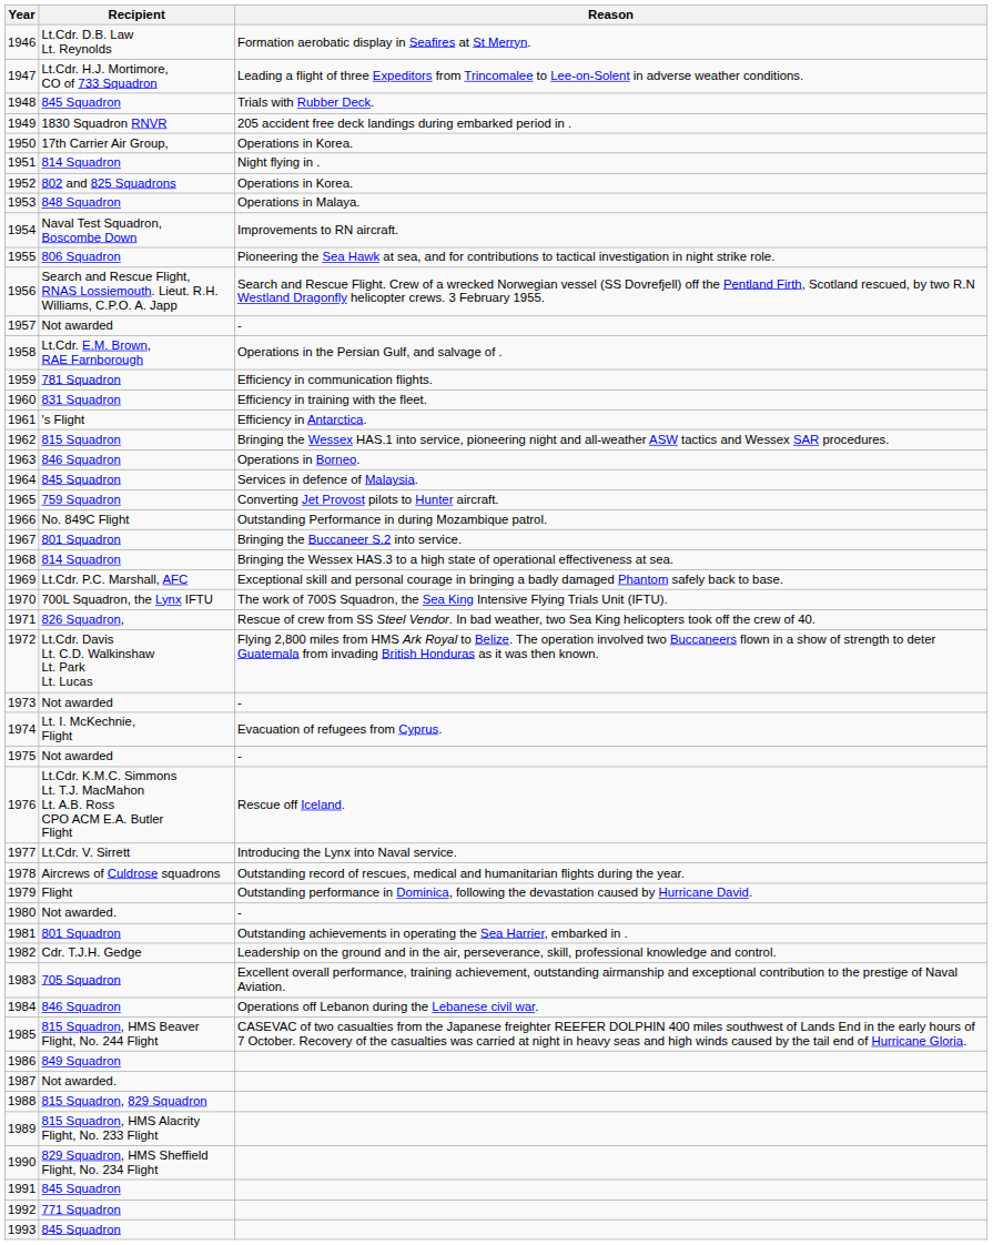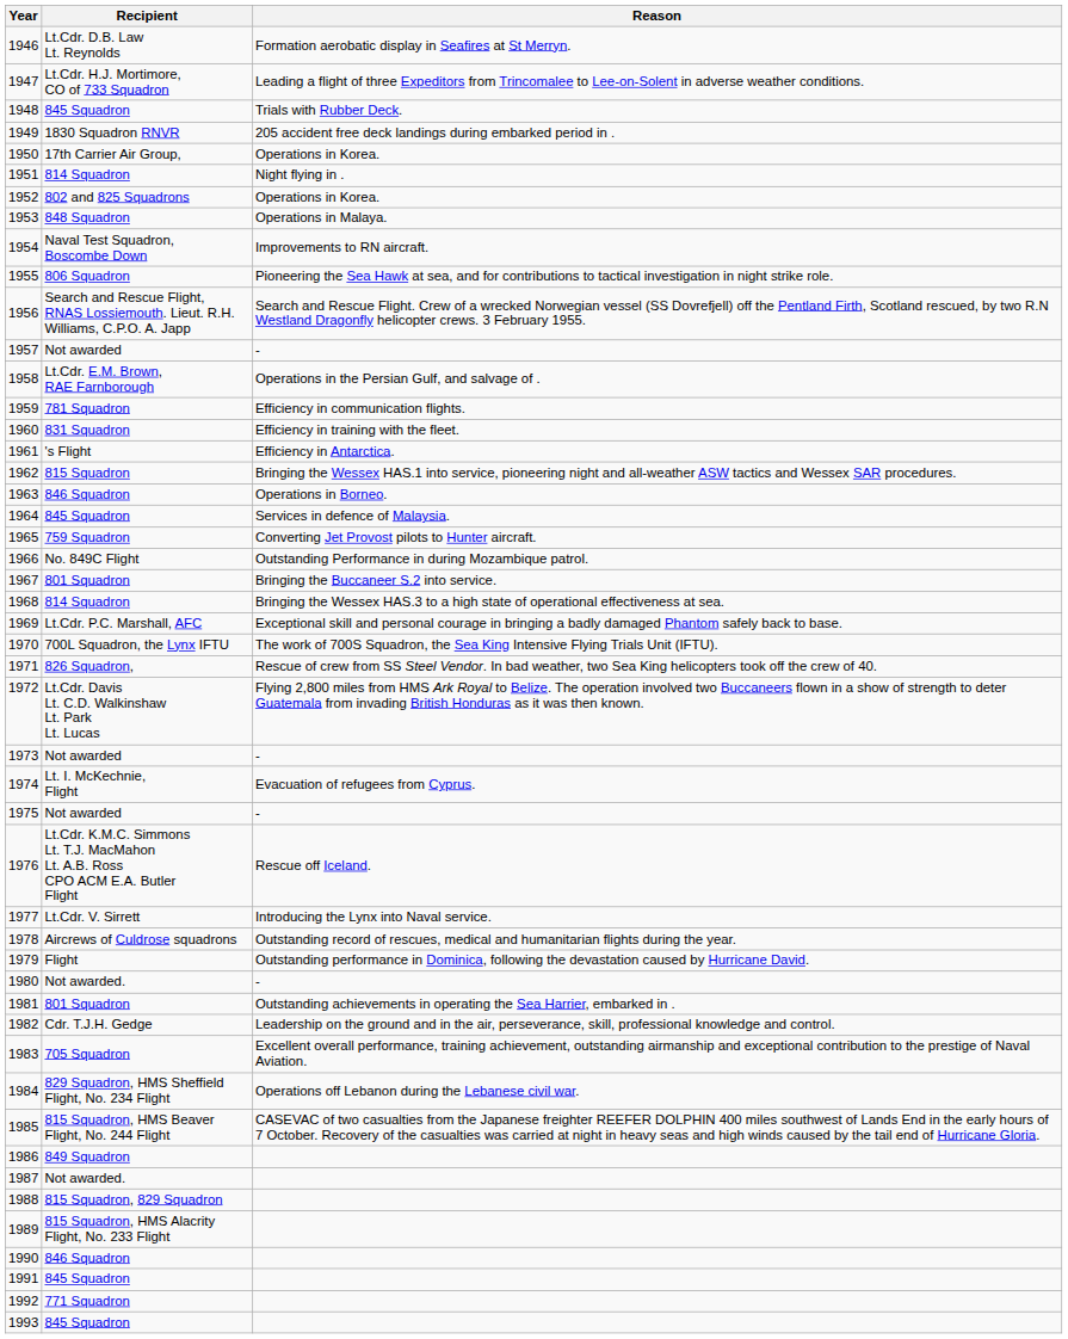 <table class="wikitable">
 <tr>
 <th>Year</th>
 <th>Recipient</th>
 <th>Reason</th>
 </tr>
 <tr>
 <td>1946</td>
 <td>Lt.Cdr. D.B. Law<br>Lt. Reynolds</td>
 <td>Formation aerobatic display in <a href='#'>Seafires</a> at <a href='#'>St Merryn</a>.</td>
 </tr>
 <tr>
 <td>1947</td>
 <td>Lt.Cdr. H.J. Mortimore,<br>CO of <a href='#'>733 Squadron</a></td>
 <td>Leading a flight of three <a href='#'>Expeditors</a> from <a href='#'>Trincomalee</a> to <a href='#'>Lee-on-Solent</a> in adverse weather conditions.</td>
 </tr>
 <tr>
 <td>1948</td>
 <td><a href='#'>845 Squadron</a></td>
 <td>Trials with <a href='#'>Rubber Deck</a>.</td>
 </tr>
 <tr>
 <td>1949</td>
 <td>1830 Squadron <a href='#'>RNVR</a></td>
 <td>205 accident free deck landings during embarked period in .</td>
 </tr>
 <tr>
 <td>1950</td>
 <td>17th Carrier Air Group,<br></td>
 <td>Operations in Korea.</td>
 </tr>
 <tr>
 <td>1951</td>
 <td><a href='#'>814 Squadron</a></td>
 <td>Night flying in .</td>
 </tr>
 <tr>
 <td>1952</td>
 <td><a href='#'>802</a> and <a href='#'>825 Squadrons</a></td>
 <td>Operations in Korea.</td>
 </tr>
 <tr>
 <td>1953</td>
 <td><a href='#'>848 Squadron</a></td>
 <td>Operations in Malaya.</td>
 </tr>
 <tr>
 <td>1954</td>
 <td>Naval Test Squadron,<br><a href='#'>Boscombe Down</a></td>
 <td>Improvements to RN aircraft.</td>
 </tr>
 <tr>
 <td>1955</td>
 <td><a href='#'>806 Squadron</a></td>
 <td>Pioneering the <a href='#'>Sea Hawk</a> at sea, and for contributions to tactical investigation in night strike role.</td>
 </tr>
 <tr>
 <td>1956</td>
 <td>Search and Rescue Flight,<br><a href='#'>RNAS Lossiemouth</a>. Lieut. R.H. Williams, C.P.O. A. Japp</td>
 <td>Search and Rescue Flight.  Crew of a wrecked Norwegian vessel (SS Dovrefjell) off the <a href='#'>Pentland Firth</a>, Scotland rescued, by two R.N  <a href='#'>Westland Dragonfly</a> helicopter crews. 3 February 1955.</td>
 </tr>
 <tr>
 <td>1957</td>
 <td>Not awarded</td>
 <td>-</td>
 </tr>
 <tr>
 <td>1958</td>
 <td>Lt.Cdr. <a href='#'>E.M. Brown</a>,<br><a href='#'>RAE Farnborough</a></td>
 <td>Operations in the Persian Gulf, and salvage of .</td>
 </tr>
 <tr>
 <td>1959</td>
 <td><a href='#'>781 Squadron</a></td>
 <td>Efficiency in communication flights.</td>
 </tr>
 <tr>
 <td>1960</td>
 <td><a href='#'>831 Squadron</a></td>
 <td>Efficiency in training with the fleet.</td>
 </tr>
 <tr>
 <td>1961</td>
 <td>'s Flight</td>
 <td>Efficiency in <a href='#'>Antarctica</a>.</td>
 </tr>
 <tr>
 <td>1962</td>
 <td><a href='#'>815 Squadron</a></td>
 <td>Bringing the <a href='#'>Wessex</a> HAS.1 into service, pioneering night and all-weather <a href='#'>ASW</a> tactics and Wessex <a href='#'>SAR</a> procedures.</td>
 </tr>
 <tr>
 <td>1963</td>
 <td><a href='#'>846 Squadron</a></td>
 <td>Operations in <a href='#'>Borneo</a>.</td>
 </tr>
 <tr>
 <td>1964</td>
 <td><a href='#'>845 Squadron</a></td>
 <td>Services in defence of <a href='#'>Malaysia</a>.</td>
 </tr>
 <tr>
 <td>1965</td>
 <td><a href='#'>759 Squadron</a></td>
 <td>Converting <a href='#'>Jet Provost</a> pilots to <a href='#'>Hunter</a> aircraft.</td>
 </tr>
 <tr>
 <td>1966</td>
 <td>No. 849C Flight</td>
 <td>Outstanding Performance in  during Mozambique patrol.</td>
 </tr>
 <tr>
 <td>1967</td>
 <td><a href='#'>801 Squadron</a></td>
 <td>Bringing the <a href='#'>Buccaneer S.2</a> into service.</td>
 </tr>
 <tr>
 <td>1968</td>
 <td><a href='#'>814 Squadron</a></td>
 <td>Bringing the Wessex HAS.3 to a high state of operational effectiveness at sea.</td>
 </tr>
 <tr>
 <td>1969</td>
 <td>Lt.Cdr. P.C. Marshall, <a href='#'>AFC</a></td>
 <td>Exceptional skill and personal courage in bringing a badly damaged <a href='#'>Phantom</a> safely back to base.</td>
 </tr>
 <tr>
 <td>1970</td>
 <td>700L Squadron, the <a href='#'>Lynx</a> IFTU</td>
 <td>The work of 700S Squadron, the <a href='#'>Sea King</a> Intensive Flying Trials Unit (IFTU).</td>
 </tr>
 <tr>
 <td>1971</td>
 <td><a href='#'>826 Squadron</a>,<br></td>
 <td>Rescue of crew from SS <em>Steel Vendor</em>. In bad weather, two Sea King helicopters took off the crew of 40.</td>
 </tr>
 <tr valign="top">
 <td>1972</td>
 <td>Lt.Cdr. Davis<br>Lt. C.D. Walkinshaw<br>Lt. Park<br>Lt. Lucas</td>
 <td>Flying 2,800 miles from HMS <em>Ark Royal</em> to <a href='#'>Belize</a>. The operation involved two <a href='#'>Buccaneers</a> flown in a show of strength to deter <a href='#'>Guatemala</a> from invading <a href='#'>British Honduras</a> as it was then known.</td>
 </tr>
 <tr>
 <td>1973</td>
 <td>Not awarded</td>
 <td>-</td>
 </tr>
 <tr>
 <td>1974</td>
 <td>Lt. I. McKechnie,<br> Flight</td>
 <td>Evacuation of refugees from <a href='#'>Cyprus</a>.</td>
 </tr>
 <tr>
 <td>1975</td>
 <td>Not awarded</td>
 <td>-</td>
 </tr>
 <tr>
 <td>1976</td>
 <td>Lt.Cdr. K.M.C. Simmons<br>Lt. T.J. MacMahon<br>Lt. A.B. Ross<br>CPO ACM E.A. Butler<br> Flight</td>
 <td>Rescue off <a href='#'>Iceland</a>.</td>
 </tr>
 <tr>
 <td>1977</td>
 <td>Lt.Cdr. V. Sirrett</td>
 <td>Introducing the Lynx into Naval service.</td>
 </tr>
 <tr>
 <td>1978</td>
 <td>Aircrews of <a href='#'>Culdrose</a> squadrons</td>
 <td>Outstanding record of rescues, medical and humanitarian flights during the year.</td>
 </tr>
 <tr>
 <td>1979</td>
 <td> Flight</td>
 <td>Outstanding performance in <a href='#'>Dominica</a>, following the devastation caused by <a href='#'>Hurricane David</a>.</td>
 </tr>
 <tr>
 <td>1980</td>
 <td>Not awarded.</td>
 <td>-</td>
 </tr>
 <tr>
 <td>1981</td>
 <td><a href='#'>801 Squadron</a></td>
 <td>Outstanding achievements in operating the <a href='#'>Sea Harrier</a>, embarked in .</td>
 </tr>
 <tr>
 <td>1982</td>
 <td>Cdr. T.J.H. Gedge</td>
 <td>Leadership on the ground and in the air, perseverance, skill, professional knowledge and control.</td>
 </tr>
 <tr>
 <td>1983</td>
 <td><a href='#'>705 Squadron</a></td>
 <td>Excellent overall performance, training achievement, outstanding airmanship and exceptional contribution to the prestige of Naval Aviation.</td>
 </tr>
 <tr>
 <td>1984</td>
-<td><a href='#'>846 Squadron</a></td>
+<td><a href='#'>829 Squadron</a>, HMS Sheffield Flight, No. 234 Flight</td>
 <td>Operations off Lebanon during the <a href='#'>Lebanese civil war</a>.</td>
 </tr>
 <tr>
 <td>1985</td>
 <td><a href='#'>815 Squadron</a>, HMS Beaver Flight, No. 244 Flight</td>
 <td>CASEVAC of two casualties from the Japanese freighter REEFER DOLPHIN 400 miles southwest of Lands End in the early hours of 7 October. Recovery of the casualties was carried at night in heavy seas and high winds caused by the tail end of <a href='#'>Hurricane Gloria</a>.</td>
 </tr>
 <tr>
 <td>1986</td>
 <td><a href='#'>849 Squadron</a></td>
 <td></td>
 </tr>
 <tr>
 <td>1987</td>
 <td>Not awarded.</td>
 <td></td>
 </tr>
 <tr>
 <td>1988</td>
 <td><a href='#'>815 Squadron</a>, <a href='#'>829 Squadron</a></td>
 <td></td>
 </tr>
 <tr>
 <td>1989</td>
 <td><a href='#'>815 Squadron</a>, HMS Alacrity Flight, No. 233 Flight</td>
 <td></td>
 </tr>
 <tr>
 <td>1990</td>
-<td><a href='#'>829 Squadron</a>, HMS Sheffield Flight, No. 234 Flight</td>
+<td><a href='#'>846 Squadron</a></td>
 <td></td>
 </tr>
 <tr>
 <td>1991</td>
 <td><a href='#'>845 Squadron</a></td>
 <td></td>
 </tr>
 <tr>
 <td>1992</td>
 <td><a href='#'>771 Squadron</a></td>
 <td></td>
 </tr>
 <tr>
 <td>1993</td>
 <td><a href='#'>845 Squadron</a></td>
 <td></td>
 </tr>
 </table>
